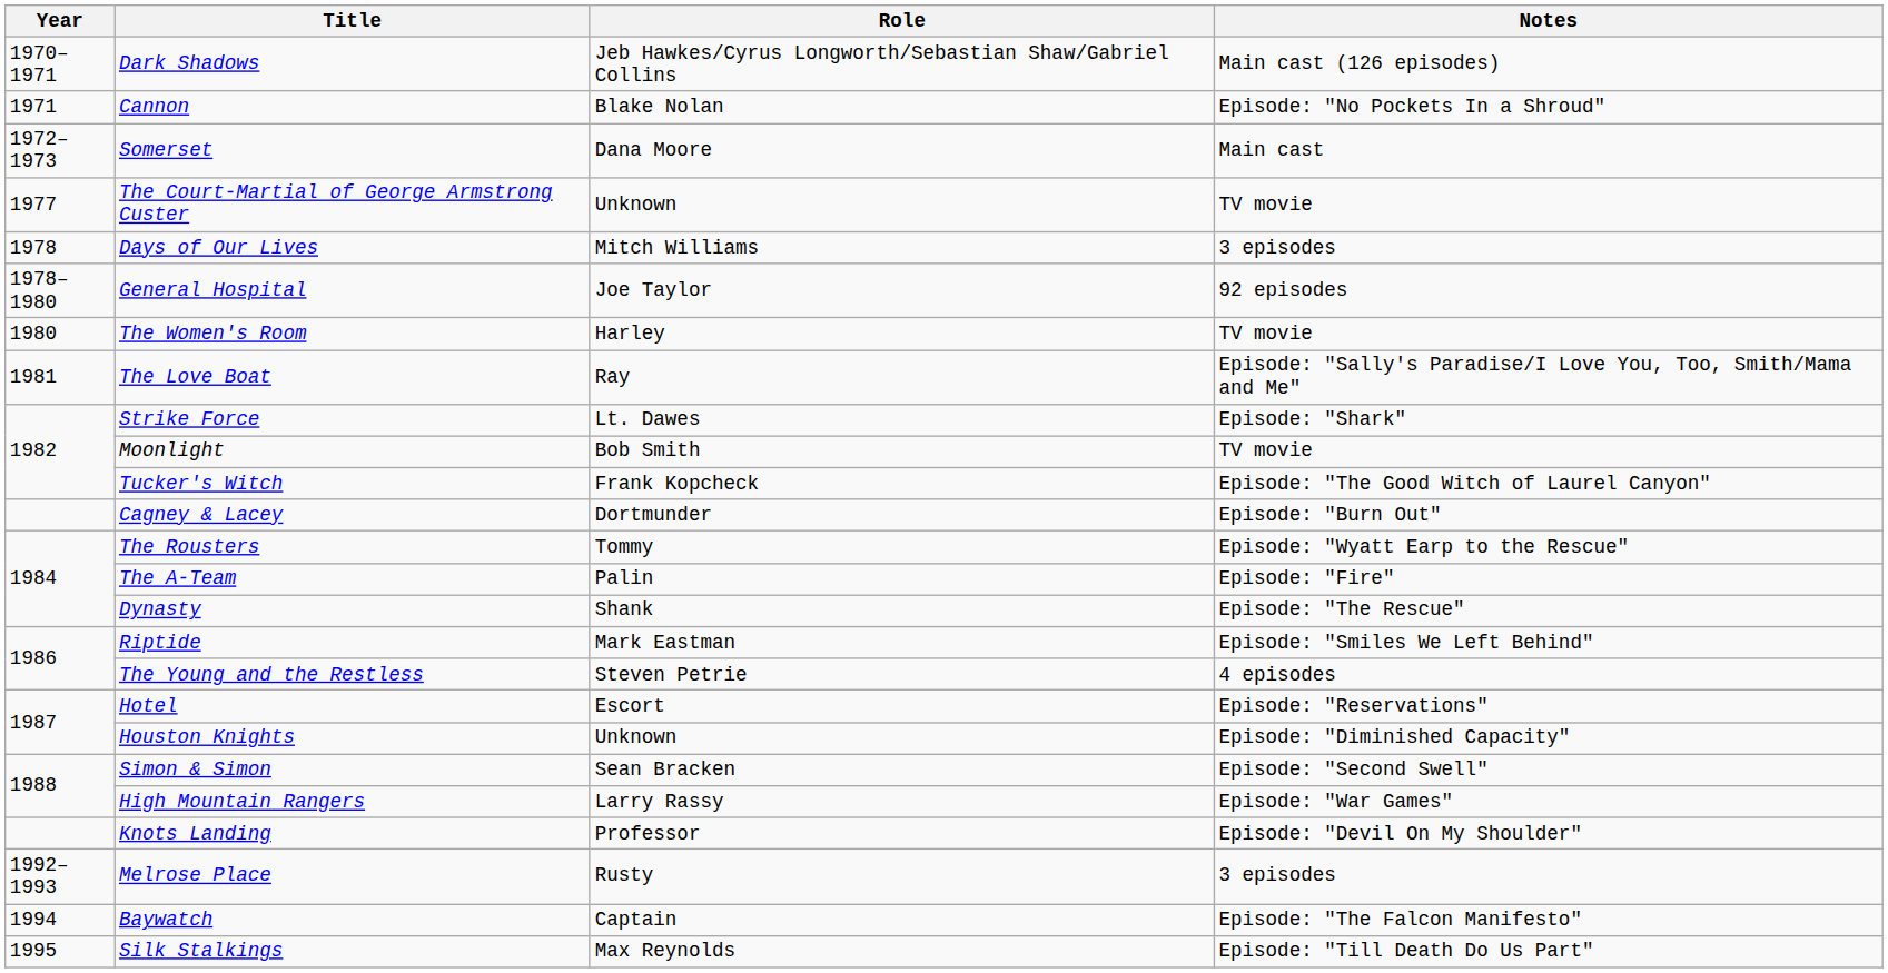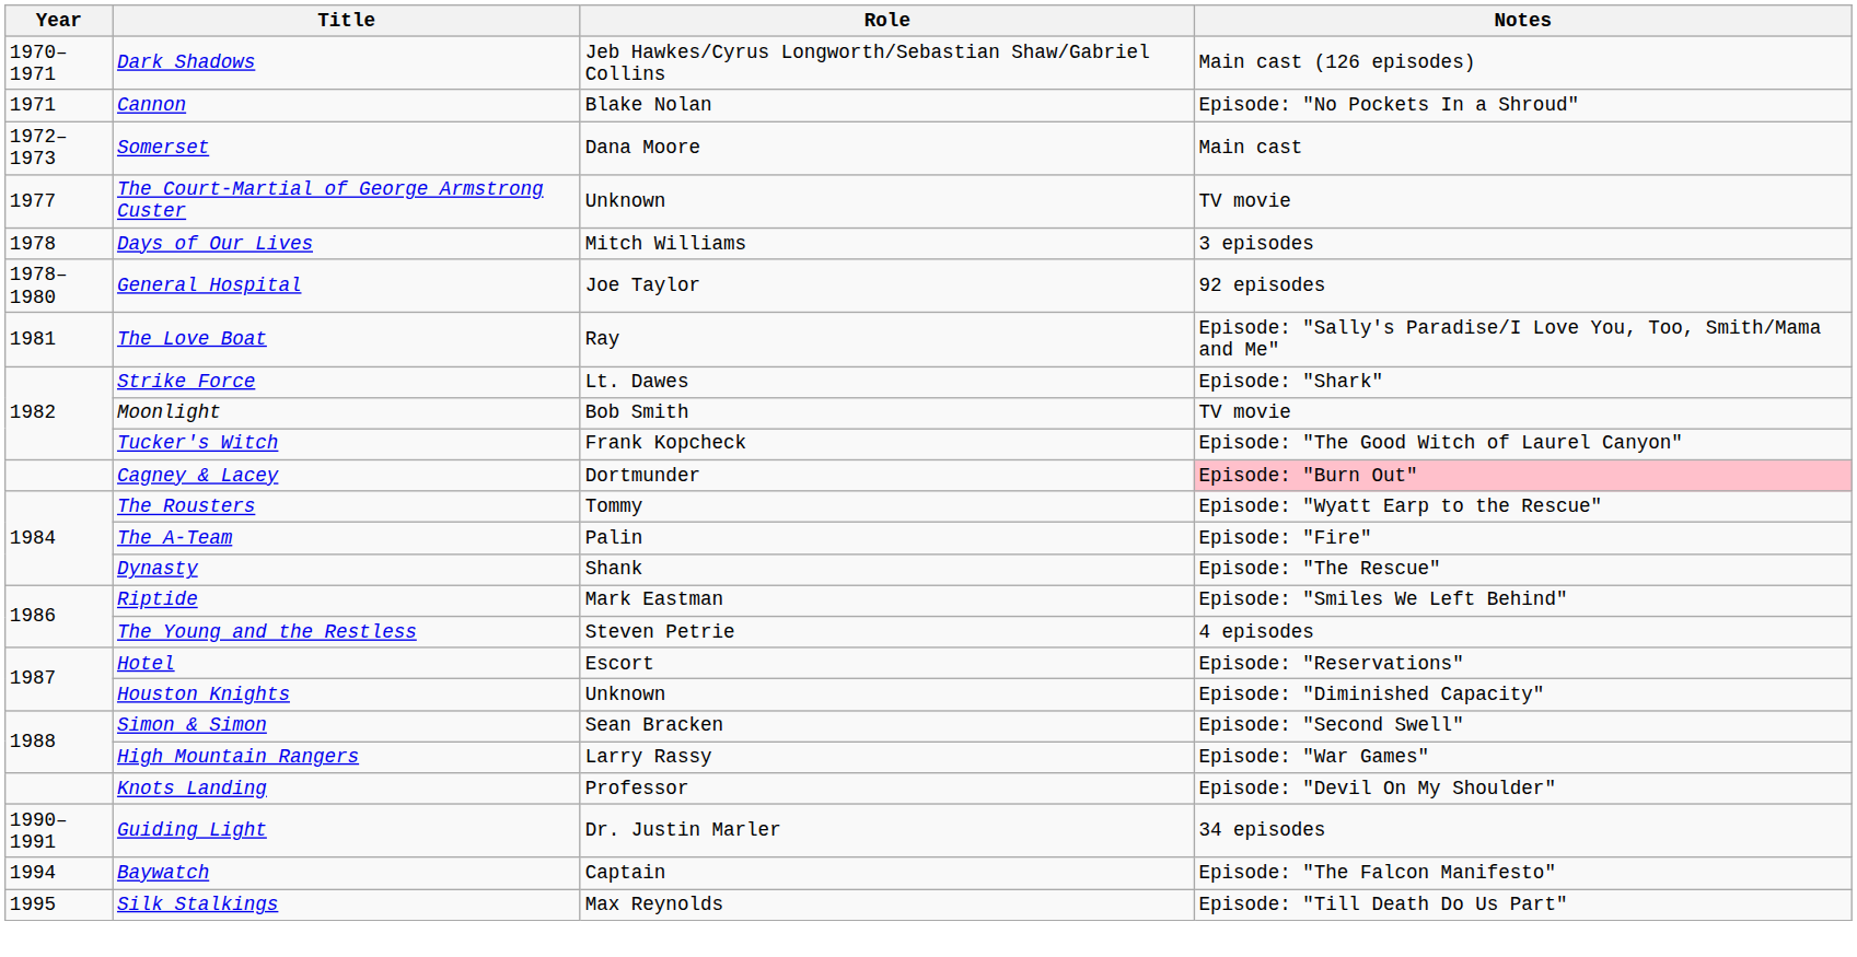 <table class="wikitable">
 <tr>
 <th>Year</th>
 <th>Title</th>
 <th>Role</th>
 <th>Notes</th>
 </tr>
 <tr>
 <td>1970–1971</td>
 <td><em><a href='#'>Dark Shadows</a></em></td>
 <td>Jeb Hawkes/Cyrus Longworth/Sebastian Shaw/Gabriel Collins</td>
 <td>Main cast (126 episodes)</td>
 </tr>
 <tr>
 <td>1971</td>
 <td><em><a href='#'>Cannon</a></em></td>
 <td>Blake Nolan</td>
 <td>Episode: "No Pockets In a Shroud"</td>
 </tr>
 <tr>
 <td>1972–1973</td>
 <td><em><a href='#'>Somerset</a></em></td>
 <td>Dana Moore</td>
 <td>Main cast</td>
 </tr>
 <tr>
 <td>1977</td>
 <td><em><a href='#'>The Court-Martial of George Armstrong Custer</a></em></td>
 <td>Unknown</td>
 <td>TV movie</td>
 </tr>
 <tr>
 <td>1978</td>
 <td><em><a href='#'>Days of Our Lives</a></em></td>
 <td>Mitch Williams</td>
 <td>3 episodes</td>
 </tr>
 <tr>
 <td>1978–1980</td>
 <td><em><a href='#'>General Hospital</a></em></td>
 <td>Joe Taylor</td>
 <td>92 episodes</td>
 </tr>
 <tr>
-<td>1980</td>
-<td><em><a href='#'>The Women's Room</a></em></td>
-<td>Harley</td>
-<td>TV movie</td>
-</tr>
-<tr>
 <td>1981</td>
 <td><em><a href='#'>The Love Boat</a></em></td>
 <td>Ray</td>
 <td>Episode: "Sally's Paradise/I Love You, Too, Smith/Mama and Me"</td>
 </tr>
 <tr>
 <td rowspan="3">1982</td>
 <td><em><a href='#'>Strike Force</a></em></td>
 <td>Lt. Dawes</td>
 <td>Episode: "Shark"</td>
 </tr>
 <tr>
 <td><em>Moonlight</em></td>
 <td>Bob Smith</td>
 <td>TV movie</td>
 </tr>
 <tr>
 <td><em><a href='#'>Tucker's Witch</a></em></td>
 <td>Frank Kopcheck</td>
 <td>Episode: "The Good Witch of Laurel Canyon"</td>
 </tr>
 <tr>
 <td></td>
 <td><em><a href='#'>Cagney & Lacey</a></em></td>
 <td>Dortmunder</td>
-<td>Episode: "Burn Out"</td>
+<td style="background: pink;">Episode: "Burn Out"</td>
 </tr>
 <tr>
 <td rowspan=3>1984</td>
 <td><em><a href='#'>The Rousters</a></em></td>
 <td>Tommy</td>
 <td>Episode: "Wyatt Earp to the Rescue"</td>
 </tr>
 <tr>
 <td><em><a href='#'>The A-Team</a></em></td>
 <td>Palin</td>
 <td>Episode: "Fire"</td>
 </tr>
 <tr>
 <td><em><a href='#'>Dynasty</a></em></td>
 <td>Shank</td>
 <td>Episode: "The Rescue"</td>
 </tr>
 <tr>
 <td rowspan=2>1986</td>
 <td><em><a href='#'>Riptide</a></em></td>
 <td>Mark Eastman</td>
 <td>Episode: "Smiles We Left Behind"</td>
 </tr>
 <tr>
 <td><em><a href='#'>The Young and the Restless</a></em></td>
 <td>Steven Petrie</td>
 <td>4 episodes</td>
 </tr>
 <tr>
 <td rowspan=2>1987</td>
 <td><em><a href='#'>Hotel</a></em></td>
 <td>Escort</td>
 <td>Episode: "Reservations"</td>
 </tr>
 <tr>
 <td><em><a href='#'>Houston Knights</a></em></td>
 <td>Unknown</td>
 <td>Episode: "Diminished Capacity"</td>
 </tr>
 <tr>
 <td rowspan=2>1988</td>
 <td><em><a href='#'>Simon & Simon</a></em></td>
 <td>Sean Bracken</td>
 <td>Episode: "Second Swell"</td>
 </tr>
 <tr>
 <td><em><a href='#'>High Mountain Rangers</a></em></td>
 <td>Larry Rassy</td>
 <td>Episode: "War Games"</td>
 </tr>
 <tr>
 <td></td>
 <td><em><a href='#'>Knots Landing</a></em></td>
 <td>Professor</td>
 <td>Episode: "Devil On My Shoulder"</td>
 </tr>
 <tr>
-<td>1992–1993</td>
-<td><em><a href='#'>Melrose Place</a></em></td>
-<td>Rusty</td>
-<td>3 episodes</td>
+<td>1990–1991</td>
+<td><em><a href='#'>Guiding Light</a></em></td>
+<td>Dr. Justin Marler</td>
+<td>34 episodes</td>
 </tr>
 <tr>
 <td>1994</td>
 <td><em><a href='#'>Baywatch</a></em></td>
 <td>Captain</td>
 <td>Episode: "The Falcon Manifesto"</td>
 </tr>
 <tr>
 <td>1995</td>
 <td><em><a href='#'>Silk Stalkings</a></em></td>
 <td>Max Reynolds</td>
 <td>Episode: "Till Death Do Us Part"</td>
 </tr>
 </table>
